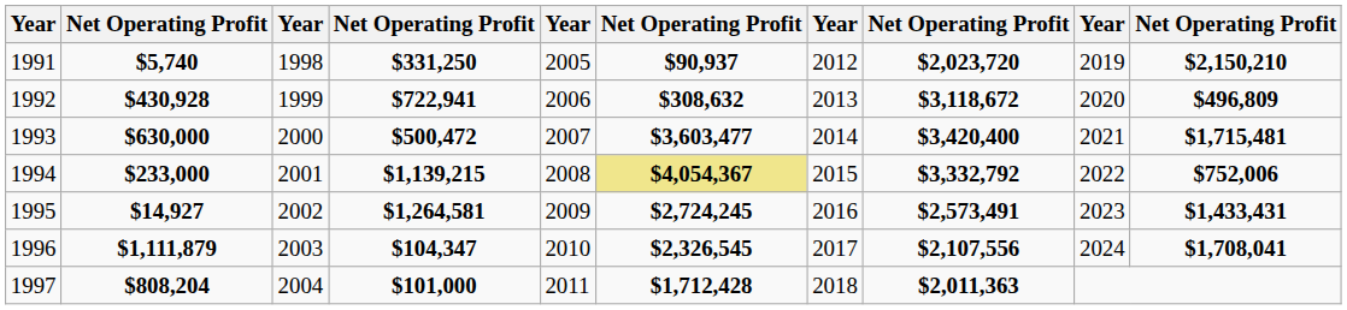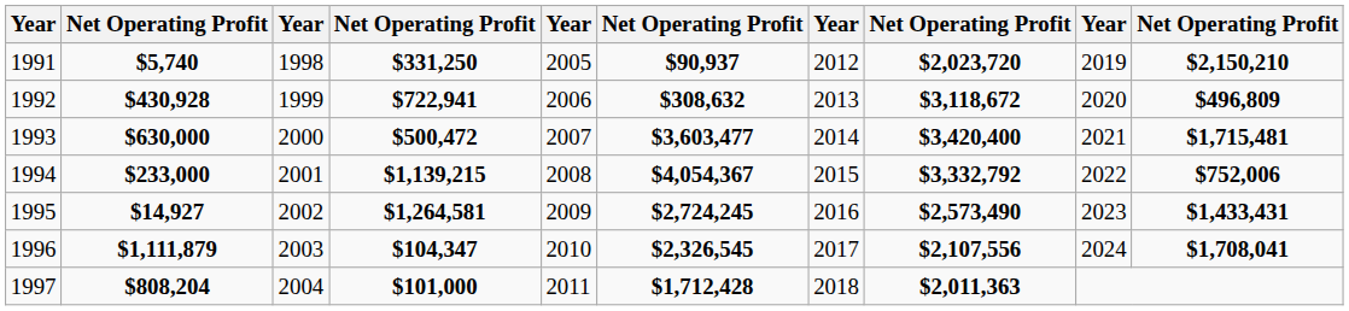 <table class="wikitable " style="font-size:110%">
 <tr>
 <th>Year</th>
 <th>Net Operating Profit</th>
 <th>Year</th>
 <th>Net Operating Profit</th>
 <th>Year</th>
 <th>Net Operating Profit</th>
 <th>Year</th>
 <th>Net Operating Profit</th>
 <th>Year</th>
 <th>Net Operating Profit</th>
 </tr>
 <tr>
 <td>1991</td>
 <td style="text-align:center;"><strong> $5,740 </strong></td>
 <td>1998</td>
 <td style="text-align:center;"><strong> $331,250 </strong></td>
 <td>2005</td>
 <td style="text-align:center;"><strong> $90,937 </strong></td>
 <td>2012</td>
 <td style="text-align:center;"><strong> $2,023,720 </strong></td>
 <td>2019</td>
 <td style="text-align:center;"><strong> $2,150,210 </strong></td>
 </tr>
 <tr>
 <td>1992</td>
 <td style="text-align:center;"><span><strong>$430,928</strong></span></td>
 <td>1999</td>
 <td style="text-align:center;"><strong> $722,941 </strong></td>
 <td>2006</td>
 <td style="text-align:center;"><strong> $308,632 </strong></td>
 <td>2013</td>
 <td style="text-align:center;"><strong> $3,118,672</strong></td>
 <td>2020</td>
 <td style="text-align:center;"><span><strong>$496,809</strong></span></td>
 </tr>
 <tr>
 <td>1993</td>
 <td style="text-align:center;"><span><strong>$630,000</strong></span></td>
 <td>2000</td>
 <td style="text-align:center;"><strong> $500,472</strong></td>
 <td>2007</td>
 <td style="text-align:center;"><strong> $3,603,477</strong></td>
 <td>2014</td>
 <td style="text-align:center;"><strong> $3,420,400 </strong></td>
 <td>2021</td>
 <td style="text-align:center;"><strong> $1,715,481 </strong></td>
 </tr>
 <tr>
 <td>1994</td>
 <td style="text-align:center;"><strong> $233,000 </strong></td>
 <td>2001</td>
 <td style="text-align:center;"><strong> $1,139,215 </strong></td>
 <td>2008</td>
-<td style="background: khaki; text-align:center;"><strong>$4,054,367</strong></td>
+<td style="text-align:center;"><strong>$4,054,367</strong></td>
 <td>2015</td>
 <td style="text-align:center;"><strong>$3,332,792 </strong></td>
 <td>2022</td>
 <td style="text-align:center;"><strong> $752,006 </strong></td>
 </tr>
 <tr>
 <td>1995</td>
 <td style="text-align:center;"><strong> $14,927 </strong></td>
 <td>2002</td>
 <td style="text-align:center;"><strong> $1,264,581</strong></td>
 <td>2009</td>
 <td style="text-align:center;"><strong> $2,724,245</strong></td>
 <td>2016</td>
-<td style="text-align:center;"><strong> $2,573,491</strong></td>
+<td style="text-align:center;"><strong> $2,573,490</strong></td>
 <td>2023</td>
 <td style="text-align:center;"><strong> $1,433,431</strong></td>
 </tr>
 <tr>
 <td>1996</td>
 <td style="text-align:center;"><span><strong>$1,111,879</strong></span></td>
 <td>2003</td>
 <td style="text-align:center;"><strong> $104,347 </strong></td>
 <td>2010</td>
 <td style="text-align:center;"><strong> $2,326,545 </strong></td>
 <td>2017</td>
 <td style="text-align:center;"><strong> $2,107,556 </strong></td>
 <td>2024</td>
 <td style="text-align:center;"><strong> $1,708,041</strong></td>
 </tr>
 <tr>
 <td>1997</td>
 <td style="text-align:center;"><strong> $808,204</strong></td>
 <td>2004</td>
 <td style="text-align:center;"><strong>$101,000 </strong></td>
 <td>2011</td>
 <td style="text-align:center;"><strong> $1,712,428</strong></td>
 <td>2018</td>
 <td style="text-align:center;"><strong> $2,011,363</strong></td>
 </tr>
 </table>
